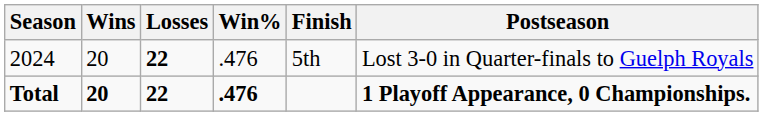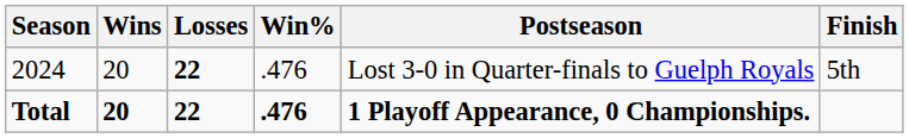 <table class="wikitable">
 <tr>
 <th>Season</th>
 <th>Wins</th>
 <th>Losses</th>
 <th>Win%</th>
+<th>Postseason</th>
 <th>Finish</th>
-<th>Postseason</th>
 </tr>
 <tr>
 <td>2024</td>
 <td>20</td>
 <td><strong>22</strong></td>
 <td>.476</td>
+<td>Lost 3-0 in Quarter-finals to <a href='#'>Guelph Royals</a></td>
 <td>5th</td>
-<td>Lost 3-0 in Quarter-finals to <a href='#'>Guelph Royals</a></td>
 </tr>
 <tr>
 <td><strong>Total</strong></td>
 <td><strong>20</strong></td>
 <td><strong>22</strong></td>
 <td><strong>.476</strong></td>
+<td><strong>1 Playoff Appearance, 0 Championships.</strong></td>
 <td></td>
-<td><strong>1 Playoff Appearance, 0 Championships.</strong></td>
 </tr>
 </table>
